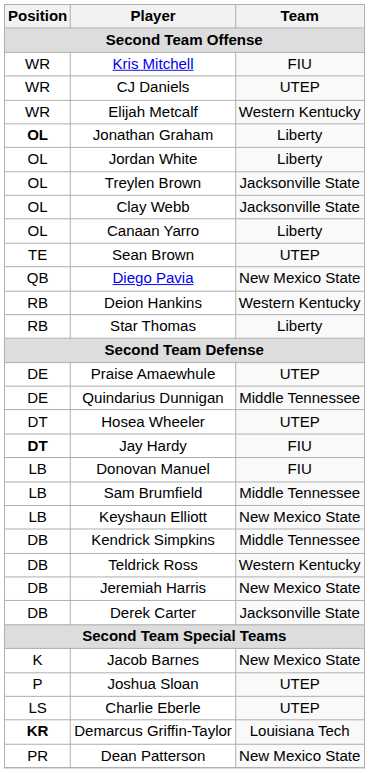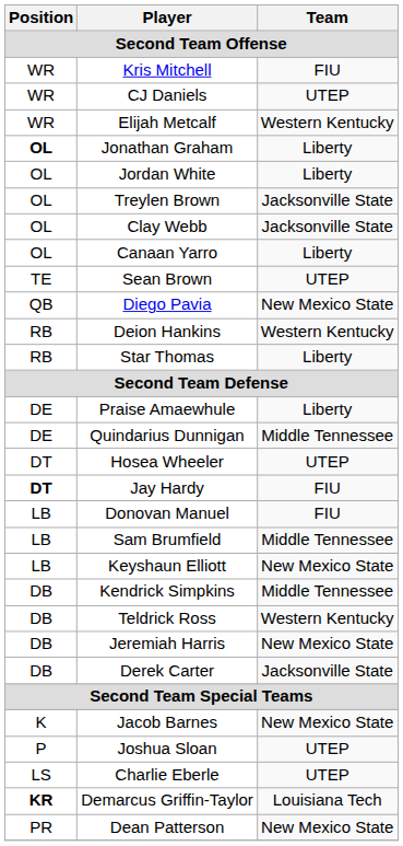 <table class="wikitable" border="0">
 <tr>
 <th>Position</th>
 <th>Player</th>
 <th>Team</th>
 </tr>
 <tr>
 <td colspan="3" style="text-align:center; background:#ddd;"><strong>Second Team Offense</strong></td>
 </tr>
 <tr style="text-align:center;">
 <td style="background:white">WR</td>
 <td style="background:white"><a href='#'>Kris Mitchell</a></td>
 <td style=>FIU</td>
 </tr>
 <tr style="text-align:center;">
 <td style="background:white">WR</td>
 <td style="background:white">CJ Daniels</td>
 <td style=>UTEP</td>
 </tr>
 <tr style="text-align:center;">
 <td style="background:white">WR</td>
 <td style="background:white">Elijah Metcalf</td>
 <td style=>Western Kentucky</td>
 </tr>
 <tr style="text-align:center;">
 <td style="background:white"><strong>OL</strong></td>
 <td style="background:white">Jonathan Graham</td>
 <td style=>Liberty</td>
 </tr>
 <tr style="text-align:center;">
 <td style="background:white">OL</td>
 <td style="background:white">Jordan White</td>
 <td style=>Liberty</td>
 </tr>
 <tr style="text-align:center;">
 <td style="background:white">OL</td>
 <td style="background:white">Treylen Brown</td>
 <td style=>Jacksonville State</td>
 </tr>
 <tr style="text-align:center;">
 <td style="background:white">OL</td>
 <td style="background:white">Clay Webb</td>
 <td style=>Jacksonville State</td>
 </tr>
 <tr style="text-align:center;">
 <td style="background:white">OL</td>
 <td style="background:white">Canaan Yarro</td>
 <td style=>Liberty</td>
 </tr>
 <tr style="text-align:center;">
 <td style="background:white">TE</td>
 <td style="background:white">Sean Brown</td>
 <td style=>UTEP</td>
 </tr>
 <tr style="text-align:center;">
 <td style="background:white">QB</td>
 <td style="background:white"><a href='#'>Diego Pavia</a></td>
 <td style=>New Mexico State</td>
 </tr>
 <tr style="text-align:center;">
 <td style="background:white">RB</td>
 <td style="background:white">Deion Hankins</td>
 <td style=>Western Kentucky</td>
 </tr>
 <tr style="text-align:center;">
 <td style="background:white">RB</td>
 <td style="background:white">Star Thomas</td>
 <td style=>Liberty</td>
 </tr>
 <tr>
 <td colspan="3" style="text-align:center; background:#ddd;"><strong>Second Team Defense</strong></td>
 </tr>
 <tr style="text-align:center;">
 <td style="background:white">DE</td>
 <td style="background:white">Praise Amaewhule</td>
-<td style=>UTEP</td>
+<td style=>Liberty</td>
 </tr>
 <tr style="text-align:center;">
 <td style="background:white">DE</td>
 <td style="background:white">Quindarius Dunnigan</td>
 <td style=>Middle Tennessee</td>
 </tr>
 <tr style="text-align:center;">
 <td style="background:white">DT</td>
 <td style="background:white">Hosea Wheeler</td>
 <td style=>UTEP</td>
 </tr>
 <tr style="text-align:center;">
 <td style="background:white"><strong>DT</strong></td>
 <td style="background:white">Jay Hardy</td>
 <td style=>FIU</td>
 </tr>
 <tr style="text-align:center;">
 <td style="background:white">LB</td>
 <td style="background:white">Donovan Manuel</td>
 <td style=>FIU</td>
 </tr>
 <tr style="text-align:center;">
 <td style="background:white">LB</td>
 <td style="background:white">Sam Brumfield</td>
 <td style=>Middle Tennessee</td>
 </tr>
 <tr style="text-align:center;">
 <td style="background:white">LB</td>
 <td style="background:white">Keyshaun Elliott</td>
 <td style=>New Mexico State</td>
 </tr>
 <tr style="text-align:center;">
 <td style="background:white">DB</td>
 <td style="background:white">Kendrick Simpkins</td>
 <td style=>Middle Tennessee</td>
 </tr>
 <tr style="text-align:center;">
 <td style="background:white">DB</td>
 <td style="background:white">Teldrick Ross</td>
 <td style=>Western Kentucky</td>
 </tr>
 <tr style="text-align:center;">
 <td style="background:white">DB</td>
 <td style="background:white">Jeremiah Harris</td>
 <td style=>New Mexico State</td>
 </tr>
 <tr style="text-align:center;">
 <td style="background:white">DB</td>
 <td style="background:white">Derek Carter</td>
 <td style=>Jacksonville State</td>
 </tr>
 <tr style="text-align:center;">
 <td colspan="3" style="text-align:center; background:#ddd;"><strong>Second Team Special Teams</strong></td>
 </tr>
 <tr style="text-align:center;">
 <td style="background:white">K</td>
 <td style="background:white">Jacob Barnes</td>
 <td style=>New Mexico State</td>
 </tr>
 <tr style="text-align:center;">
 <td style="background:white">P</td>
 <td style="background:white">Joshua Sloan</td>
 <td style=>UTEP</td>
 </tr>
 <tr style="text-align:center;">
 <td style="background:white">LS</td>
 <td style="background:white">Charlie Eberle</td>
 <td style=>UTEP</td>
 </tr>
 <tr style="text-align:center;">
 <td style="background:white"><strong>KR</strong></td>
 <td style="background:white">Demarcus Griffin-Taylor</td>
 <td style=>Louisiana Tech</td>
 </tr>
 <tr style="text-align:center;">
 <td style="background:white">PR</td>
 <td style="background:white">Dean Patterson</td>
 <td style=>New Mexico State</td>
 </tr>
 <tr>
 </tr>
 </table>
